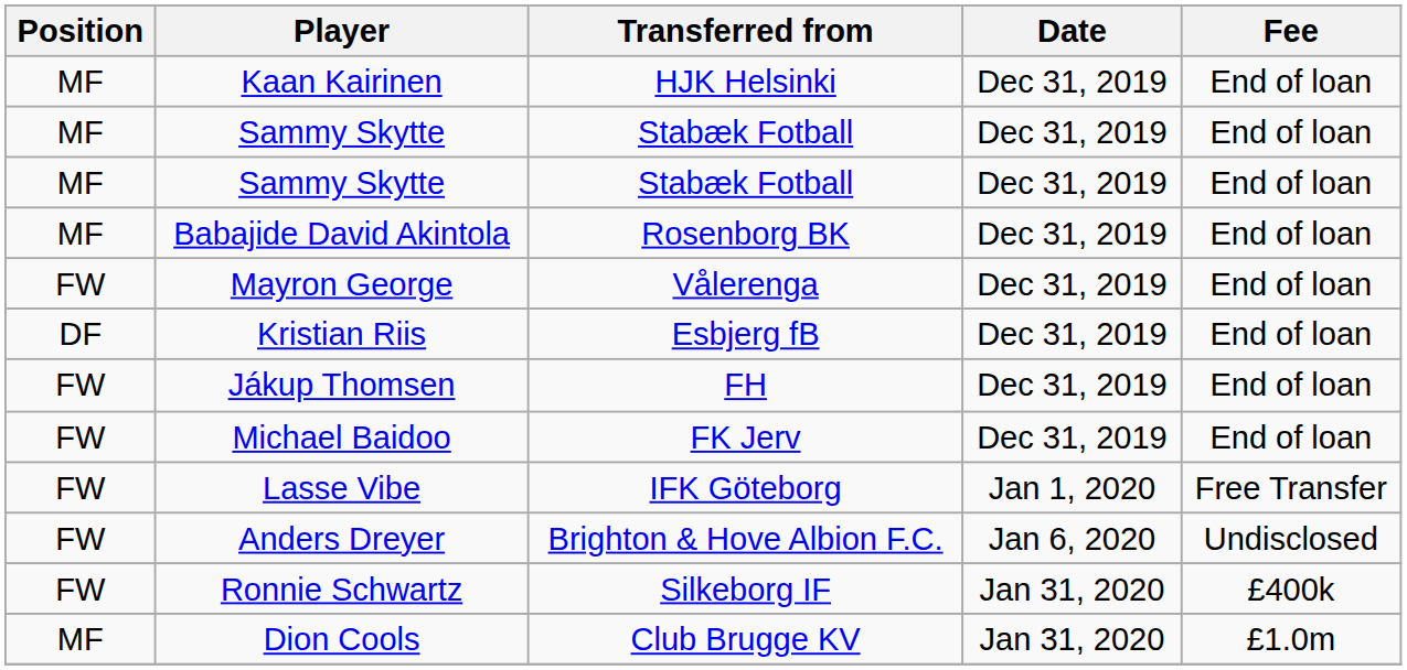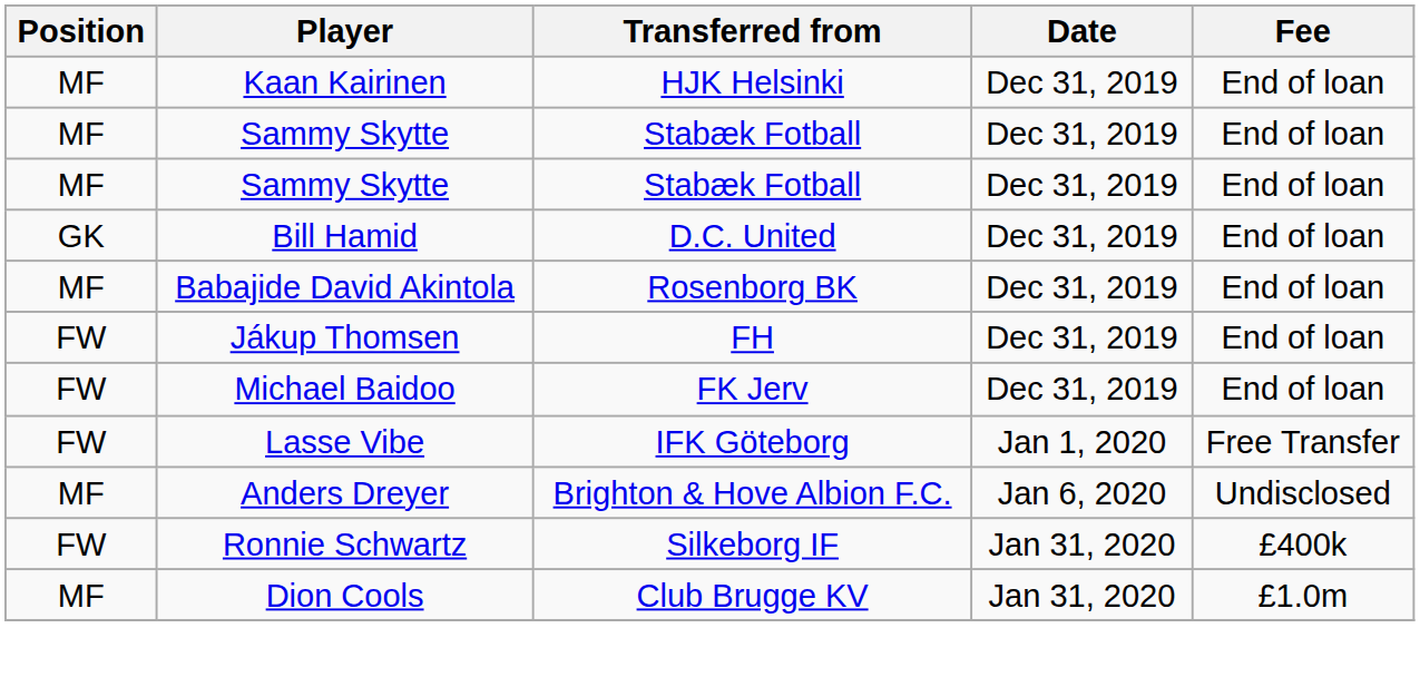 <table class="wikitable sortable" style="width:75%; font-size:95%; text-align:center;">
 <tr>
 <th>Position</th>
 <th>Player</th>
 <th>Transferred from</th>
 <th>Date</th>
 <th>Fee</th>
 </tr>
 <tr>
 <td>MF</td>
 <td> <a href='#'>Kaan Kairinen</a></td>
 <td><a href='#'>HJK Helsinki</a></td>
 <td>Dec 31, 2019</td>
 <td>End of loan</td>
 </tr>
 <tr>
 <td>MF</td>
 <td> <a href='#'>Sammy Skytte</a></td>
 <td><a href='#'>Stabæk Fotball</a></td>
 <td>Dec 31, 2019</td>
 <td>End of loan</td>
 </tr>
 <tr>
 <td>MF</td>
 <td> <a href='#'>Sammy Skytte</a></td>
 <td><a href='#'>Stabæk Fotball</a></td>
 <td>Dec 31, 2019</td>
 <td>End of loan</td>
 </tr>
 <tr>
-<td>MF</td>
-<td> <a href='#'>Babajide David Akintola</a></td>
-<td><a href='#'>Rosenborg BK</a></td>
+<td>GK</td>
+<td> <a href='#'>Bill Hamid</a></td>
+<td><a href='#'>D.C. United</a></td>
 <td>Dec 31, 2019</td>
 <td>End of loan</td>
 </tr>
 <tr>
-<td>FW</td>
-<td> <a href='#'>Mayron George</a></td>
-<td><a href='#'>Vålerenga</a></td>
-<td>Dec 31, 2019</td>
-<td>End of loan</td>
-</tr>
-<tr>
-<td>DF</td>
-<td> <a href='#'>Kristian Riis</a></td>
-<td><a href='#'>Esbjerg fB</a></td>
+<td>MF</td>
+<td> <a href='#'>Babajide David Akintola</a></td>
+<td><a href='#'>Rosenborg BK</a></td>
 <td>Dec 31, 2019</td>
 <td>End of loan</td>
 </tr>
 <tr>
 <td>FW</td>
 <td> <a href='#'>Jákup Thomsen</a></td>
 <td><a href='#'>FH</a></td>
 <td>Dec 31, 2019</td>
 <td>End of loan</td>
 </tr>
 <tr>
 <td>FW</td>
 <td> <a href='#'>Michael Baidoo</a></td>
 <td><a href='#'>FK Jerv</a></td>
 <td>Dec 31, 2019</td>
 <td>End of loan</td>
 </tr>
 <tr>
 <td>FW</td>
 <td> <a href='#'>Lasse Vibe</a></td>
 <td><a href='#'>IFK Göteborg</a></td>
 <td>Jan 1, 2020</td>
 <td>Free Transfer</td>
 </tr>
 <tr>
-<td>FW</td>
+<td>MF</td>
 <td> <a href='#'>Anders Dreyer</a></td>
 <td><a href='#'>Brighton & Hove Albion F.C.</a></td>
 <td>Jan 6, 2020</td>
 <td>Undisclosed</td>
 </tr>
 <tr>
 <td>FW</td>
 <td> <a href='#'>Ronnie Schwartz</a></td>
 <td><a href='#'>Silkeborg IF</a></td>
 <td>Jan 31, 2020</td>
 <td>£400k</td>
 </tr>
 <tr>
 <td>MF</td>
 <td>  <a href='#'>Dion Cools</a></td>
 <td><a href='#'>Club Brugge KV</a></td>
 <td>Jan 31, 2020</td>
 <td>£1.0m</td>
 </tr>
 <tr>
 </tr>
 </table>
